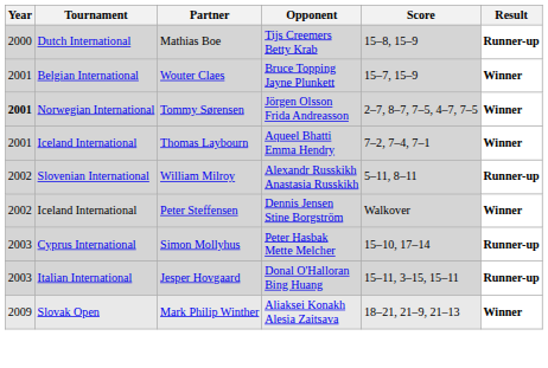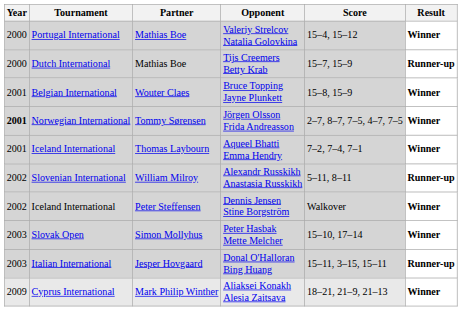 <table class="sortable wikitable" style="font-size: 90%;">
 <tr>
 <th>Year</th>
 <th>Tournament</th>
 <th>Partner</th>
 <th>Opponent</th>
 <th>Score</th>
 <th>Result</th>
 </tr>
 <tr style="background:#D5D5D5">
 <td align="center">2000</td>
+<td align="left"><a href='#'>Portugal International</a></td>
+<td align="left"> <a href='#'>Mathias Boe</a></td>
+<td align="left"> <a href='#'>Valeriy Strelcov</a> <br>  <a href='#'>Natalia Golovkina</a></td>
+<td align="left">15–4, 15–12</td>
+<td style="text-align:left; background:white"> <strong>Winner</strong></td>
+</tr>
+<tr style="background:#D5D5D5">
+<td align="center">2000</td>
 <td align="left"><a href='#'>Dutch International</a></td>
 <td align="left"> Mathias Boe</td>
 <td align="left"> <a href='#'>Tijs Creemers</a> <br>  <a href='#'>Betty Krab</a></td>
-<td align="left">15–8, 15–9</td>
+<td align="left">15–7, 15–9</td>
 <td style="text-align:left; background:white"> <strong>Runner-up</strong></td>
 </tr>
 <tr style="background:#D5D5D5">
 <td align="center">2001</td>
 <td align="left"><a href='#'>Belgian International</a></td>
 <td align="left"> <a href='#'>Wouter Claes</a></td>
 <td align="left"> <a href='#'>Bruce Topping</a> <br>  <a href='#'>Jayne Plunkett</a></td>
-<td align="left">15–7, 15–9</td>
+<td align="left">15–8, 15–9</td>
 <td style="text-align:left; background:white"> <strong>Winner</strong></td>
 </tr>
 <tr style="background:#D5D5D5">
 <td align="center"><strong>2001</strong></td>
 <td align="left"><a href='#'>Norwegian International</a></td>
 <td align="left"> <a href='#'>Tommy Sørensen</a></td>
 <td align="left"> <a href='#'>Jörgen Olsson</a> <br>  <a href='#'>Frida Andreasson</a></td>
 <td align="left">2–7, 8–7, 7–5, 4–7, 7–5</td>
 <td style="text-align:left; background:white"> <strong>Winner</strong></td>
 </tr>
 <tr style="background:#D5D5D5">
 <td align="center">2001</td>
 <td align="left"><a href='#'>Iceland International</a></td>
 <td align="left"> <a href='#'>Thomas Laybourn</a></td>
 <td align="left"> <a href='#'>Aqueel Bhatti</a> <br>  <a href='#'>Emma Hendry</a></td>
 <td align="left">7–2, 7–4, 7–1</td>
 <td style="text-align:left; background:white"> <strong>Winner</strong></td>
 </tr>
 <tr style="background:#D5D5D5">
 <td align="center">2002</td>
 <td align="left"><a href='#'>Slovenian International</a></td>
 <td align="left"> <a href='#'>William Milroy</a></td>
 <td align="left"> <a href='#'>Alexandr Russkikh</a> <br>  <a href='#'>Anastasia Russkikh</a></td>
 <td align="left">5–11, 8–11</td>
 <td style="text-align:left; background:white"> <strong>Runner-up</strong></td>
 </tr>
 <tr style="background:#D5D5D5">
 <td align="center">2002</td>
 <td align="left">Iceland International</td>
 <td align="left"> <a href='#'>Peter Steffensen</a></td>
 <td align="left"> <a href='#'>Dennis Jensen</a> <br>  <a href='#'>Stine Borgström</a></td>
 <td align="left">Walkover</td>
 <td style="text-align:left; background:white"> <strong>Winner</strong></td>
 </tr>
 <tr style="background:#D5D5D5">
 <td align="center">2003</td>
-<td align="left"><a href='#'>Cyprus International</a></td>
+<td align="left"><a href='#'>Slovak Open</a></td>
 <td align="left"> <a href='#'>Simon Mollyhus</a></td>
 <td align="left"> <a href='#'>Peter Hasbak</a> <br>  <a href='#'>Mette Melcher</a></td>
 <td align="left">15–10, 17–14</td>
-<td style="text-align:left; background:white"> <strong>Runner-up</strong></td>
+<td style="text-align:left; background:white"> <strong>Winner</strong></td>
 </tr>
 <tr style="background:#D5D5D5">
 <td align="center">2003</td>
 <td align="left"><a href='#'>Italian International</a></td>
 <td align="left"> <a href='#'>Jesper Hovgaard</a></td>
 <td align="left"> <a href='#'>Donal O'Halloran</a> <br>  <a href='#'>Bing Huang</a></td>
 <td align="left">15–11, 3–15, 15–11</td>
 <td style="text-align:left; background:white"> <strong>Runner-up</strong></td>
 </tr>
 <tr style="background:#E9E9E9">
 <td align="center">2009</td>
-<td align="left"><a href='#'>Slovak Open</a></td>
+<td align="left"><a href='#'>Cyprus International</a></td>
 <td align="left"> <a href='#'>Mark Philip Winther</a></td>
 <td align="left"> <a href='#'>Aliaksei Konakh</a> <br>  <a href='#'>Alesia Zaitsava</a></td>
 <td align="left">18–21, 21–9, 21–13</td>
 <td style="text-align:left; background:white"> <strong>Winner</strong></td>
 </tr>
 </table>
